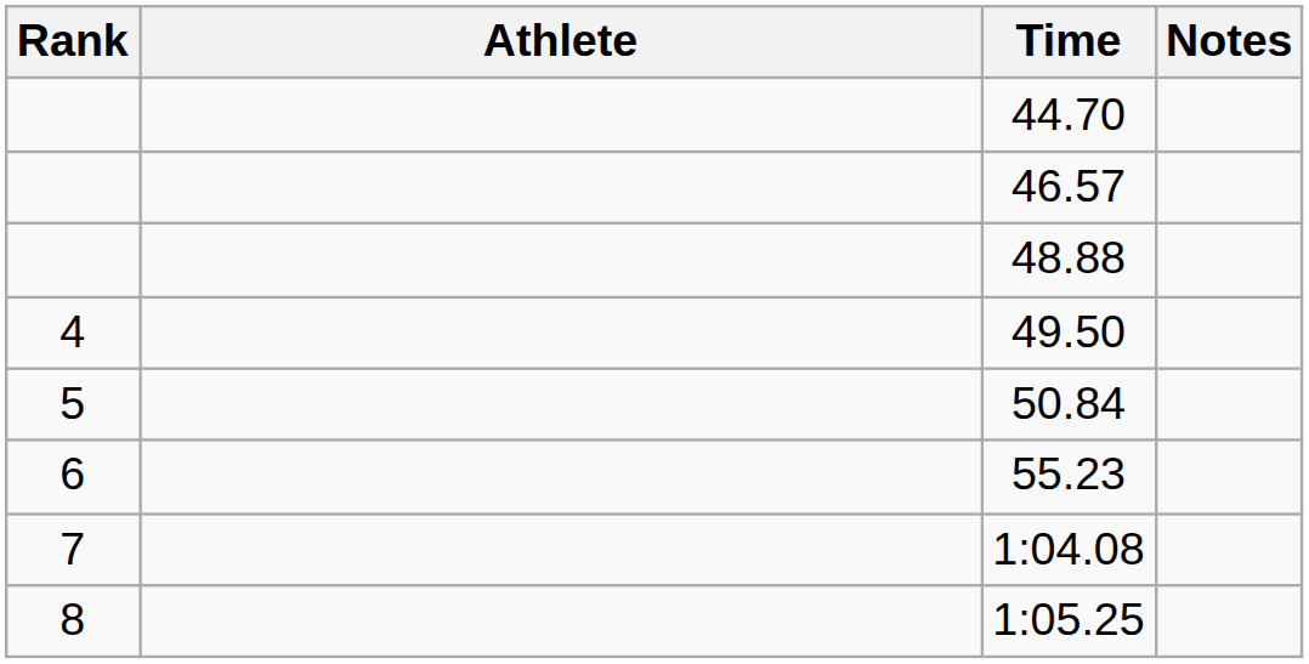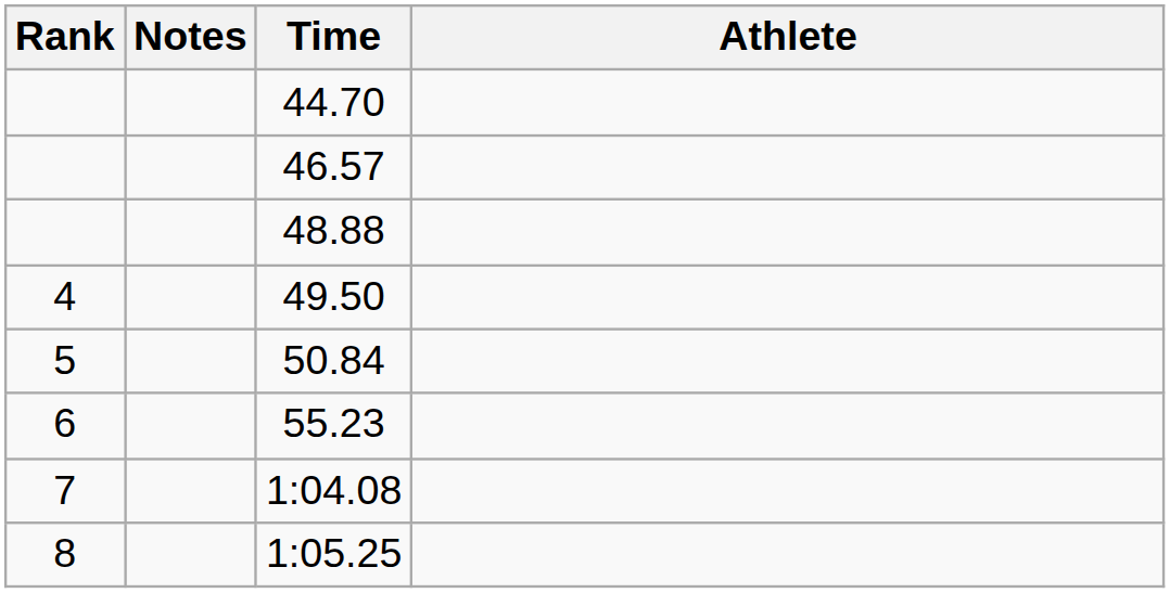 <table class="wikitable" style="text-align:center">
 <tr>
 <th>Rank</th>
+<th>Notes</th>
+<th>Time</th>
 <th Style="width:18em">Athlete</th>
-<th>Time</th>
-<th>Notes</th>
 </tr>
 <tr>
 <td></td>
+<td></td>
+<td>44.70</td>
 <td style="text-align:left"></td>
-<td>44.70</td>
-<td></td>
 </tr>
 <tr>
 <td></td>
+<td></td>
+<td>46.57</td>
 <td style="text-align:left"></td>
-<td>46.57</td>
-<td></td>
 </tr>
 <tr>
 <td></td>
+<td></td>
+<td>48.88</td>
 <td style="text-align:left"></td>
-<td>48.88</td>
-<td></td>
 </tr>
 <tr>
 <td>4</td>
+<td></td>
+<td>49.50</td>
 <td style="text-align:left"></td>
-<td>49.50</td>
-<td></td>
 </tr>
 <tr>
 <td>5</td>
+<td></td>
+<td>50.84</td>
 <td style="text-align:left"></td>
-<td>50.84</td>
-<td></td>
 </tr>
 <tr>
 <td>6</td>
+<td></td>
+<td>55.23</td>
 <td style="text-align:left"></td>
-<td>55.23</td>
-<td></td>
 </tr>
 <tr>
 <td>7</td>
+<td></td>
+<td>1:04.08</td>
 <td style="text-align:left"></td>
-<td>1:04.08</td>
-<td></td>
 </tr>
 <tr>
 <td>8</td>
+<td></td>
+<td>1:05.25</td>
 <td style="text-align:left"></td>
-<td>1:05.25</td>
-<td></td>
 </tr>
 </table>
